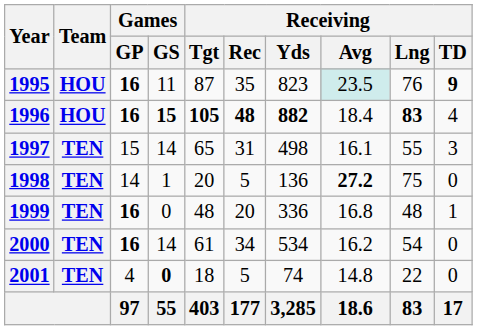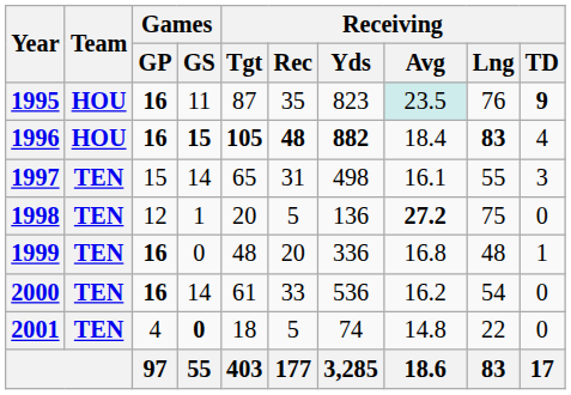 <table class="wikitable" style="text-align:center">
 <tr>
 <th rowspan="2">Year</th>
 <th rowspan="2">Team</th>
 <th colspan="2">Games</th>
 <th colspan="6">Receiving</th>
 </tr>
 <tr>
 <th>GP</th>
 <th>GS</th>
 <th>Tgt</th>
 <th>Rec</th>
 <th>Yds</th>
 <th>Avg</th>
 <th>Lng</th>
 <th>TD</th>
 </tr>
 <tr>
 <th><a href='#'>1995</a></th>
 <th><a href='#'>HOU</a></th>
 <td><strong>16</strong></td>
 <td>11</td>
 <td>87</td>
 <td>35</td>
 <td>823</td>
 <td style="background:#cfecec; width:3em;">23.5</td>
 <td>76</td>
 <td><strong>9</strong></td>
 </tr>
 <tr>
 <th><a href='#'>1996</a></th>
 <th><a href='#'>HOU</a></th>
 <td><strong>16</strong></td>
 <td><strong>15</strong></td>
 <td><strong>105</strong></td>
 <td><strong>48</strong></td>
 <td><strong>882</strong></td>
 <td>18.4</td>
 <td><strong>83</strong></td>
 <td>4</td>
 </tr>
 <tr>
 <th><a href='#'>1997</a></th>
 <th><a href='#'>TEN</a></th>
 <td>15</td>
 <td>14</td>
 <td>65</td>
 <td>31</td>
 <td>498</td>
 <td>16.1</td>
 <td>55</td>
 <td>3</td>
 </tr>
 <tr>
 <th><a href='#'>1998</a></th>
 <th><a href='#'>TEN</a></th>
-<td>14</td>
+<td>12</td>
 <td>1</td>
 <td>20</td>
 <td>5</td>
 <td>136</td>
 <td><strong>27.2</strong></td>
 <td>75</td>
 <td>0</td>
 </tr>
 <tr>
 <th><a href='#'>1999</a></th>
 <th><a href='#'>TEN</a></th>
 <td><strong>16</strong></td>
 <td>0</td>
 <td>48</td>
 <td>20</td>
 <td>336</td>
 <td>16.8</td>
 <td>48</td>
 <td>1</td>
 </tr>
 <tr>
 <th><a href='#'>2000</a></th>
 <th><a href='#'>TEN</a></th>
 <td><strong>16</strong></td>
 <td>14</td>
 <td>61</td>
-<td>34</td>
-<td>534</td>
+<td>33</td>
+<td>536</td>
 <td>16.2</td>
 <td>54</td>
 <td>0</td>
 </tr>
 <tr>
 <th><a href='#'>2001</a></th>
 <th><a href='#'>TEN</a></th>
 <td>4</td>
 <td><strong>0</strong></td>
 <td>18</td>
 <td>5</td>
 <td>74</td>
 <td>14.8</td>
 <td>22</td>
 <td>0</td>
 </tr>
 <tr>
 <th colspan="2"></th>
 <th>97</th>
 <th>55</th>
 <th>403</th>
 <th>177</th>
 <th>3,285</th>
 <th>18.6</th>
 <th>83</th>
 <th>17</th>
 </tr>
 </table>
